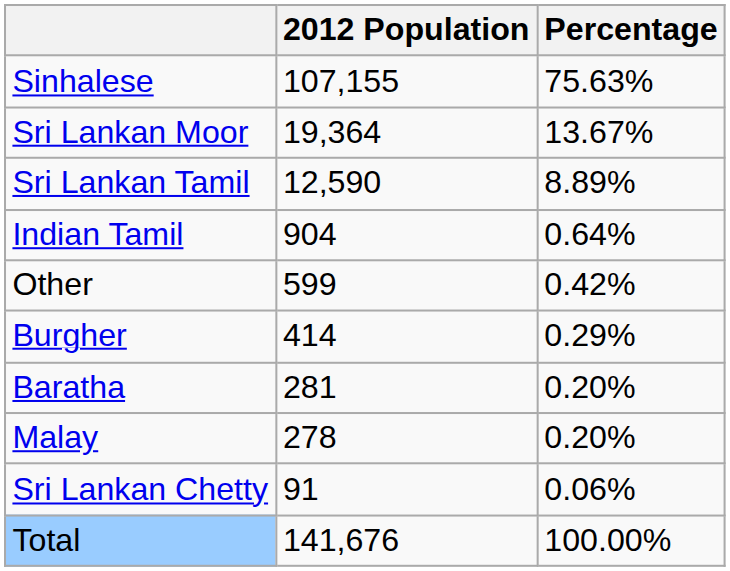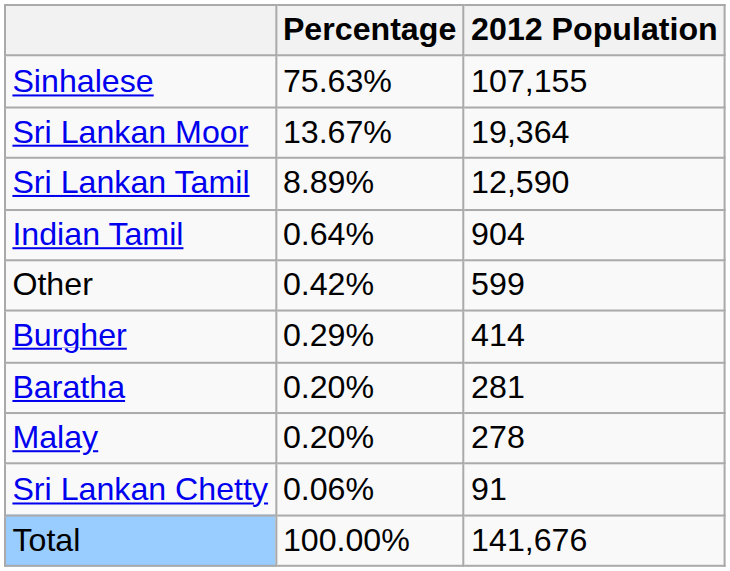 <table class="wikitable">
 <tr>
 <th></th>
+<th>Percentage</th>
 <th>2012 Population</th>
-<th>Percentage</th>
 </tr>
 <tr>
 <td><a href='#'>Sinhalese</a></td>
+<td>75.63%</td>
 <td>107,155</td>
-<td>75.63%</td>
 </tr>
 <tr>
 <td><a href='#'>Sri Lankan Moor</a></td>
+<td>13.67%</td>
 <td>19,364</td>
-<td>13.67%</td>
 </tr>
 <tr>
 <td><a href='#'>Sri Lankan Tamil</a></td>
+<td>8.89%</td>
 <td>12,590</td>
-<td>8.89%</td>
 </tr>
 <tr>
 <td><a href='#'>Indian Tamil</a></td>
+<td>0.64%</td>
 <td>904</td>
-<td>0.64%</td>
 </tr>
 <tr>
 <td>Other</td>
+<td>0.42%</td>
 <td>599</td>
-<td>0.42%</td>
 </tr>
 <tr>
 <td><a href='#'>Burgher</a></td>
+<td>0.29%</td>
 <td>414</td>
-<td>0.29%</td>
 </tr>
 <tr>
 <td><a href='#'>Baratha</a></td>
+<td>0.20%</td>
 <td>281</td>
-<td>0.20%</td>
 </tr>
 <tr>
 <td><a href='#'>Malay</a></td>
+<td>0.20%</td>
 <td>278</td>
-<td>0.20%</td>
 </tr>
 <tr>
 <td><a href='#'>Sri Lankan Chetty</a></td>
+<td>0.06%</td>
 <td>91</td>
-<td>0.06%</td>
 </tr>
 <tr>
 <td align=left style="background: #99CCFF;">Total</td>
+<td>100.00%</td>
 <td>141,676</td>
-<td>100.00%</td>
 </tr>
 </table>
